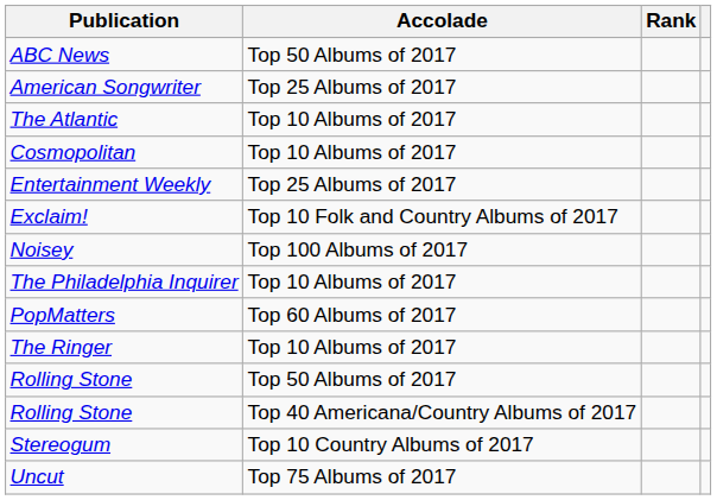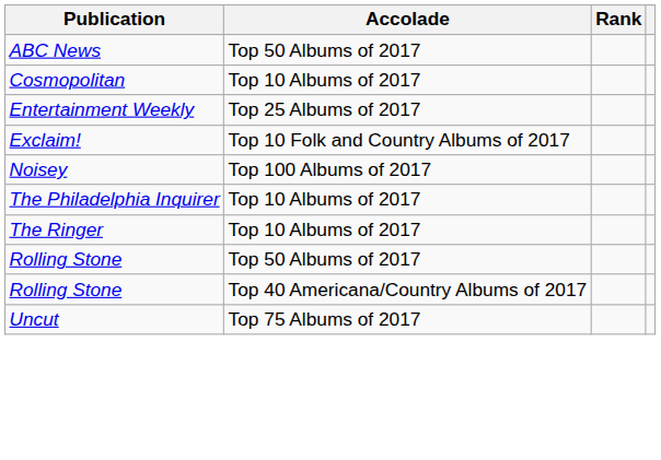 <table class="sortable wikitable">
 <tr>
 <th>Publication</th>
 <th>Accolade</th>
 <th>Rank</th>
 <th class="unsortable"></th>
 </tr>
 <tr>
 <td><em><a href='#'>ABC News</a></em></td>
 <td>Top 50 Albums of 2017</td>
-<td></td>
-<td></td>
-</tr>
-<tr>
-<td><em><a href='#'>American Songwriter</a></em></td>
-<td>Top 25 Albums of 2017</td>
-<td></td>
-<td></td>
-</tr>
-<tr>
-<td><em><a href='#'>The Atlantic</a></em></td>
-<td>Top 10 Albums of 2017</td>
 <td></td>
 <td></td>
 </tr>
 <tr>
 <td><em><a href='#'>Cosmopolitan</a></em></td>
 <td>Top 10 Albums of 2017</td>
 <td></td>
 <td></td>
 </tr>
 <tr>
 <td><em><a href='#'>Entertainment Weekly</a></em></td>
 <td>Top 25 Albums of 2017</td>
 <td></td>
 <td></td>
 </tr>
 <tr>
 <td><em><a href='#'>Exclaim!</a></em></td>
 <td>Top 10 Folk and Country Albums of 2017</td>
 <td></td>
 <td></td>
 </tr>
 <tr>
 <td><em><a href='#'>Noisey</a></em></td>
 <td>Top 100 Albums of 2017</td>
 <td></td>
 <td></td>
 </tr>
 <tr>
 <td><em><a href='#'>The Philadelphia Inquirer</a></em></td>
 <td>Top 10 Albums of 2017</td>
 <td></td>
 <td></td>
 </tr>
 <tr>
-<td><em><a href='#'>PopMatters</a></em></td>
-<td>Top 60 Albums of 2017</td>
-<td></td>
-<td></td>
-</tr>
-<tr>
 <td><em><a href='#'>The Ringer</a></em></td>
 <td>Top 10 Albums of 2017</td>
 <td></td>
 <td></td>
 </tr>
 <tr>
 <td><em><a href='#'>Rolling Stone</a></em></td>
 <td>Top 50 Albums of 2017</td>
 <td></td>
 <td></td>
 </tr>
 <tr>
 <td><em><a href='#'>Rolling Stone</a></em></td>
 <td>Top 40 Americana/Country Albums of 2017</td>
 <td></td>
 <td></td>
 </tr>
 <tr>
-<td><em><a href='#'>Stereogum</a></em></td>
-<td>Top 10 Country Albums of 2017</td>
-<td></td>
-<td></td>
-</tr>
-<tr>
 <td><em><a href='#'>Uncut</a></em></td>
 <td>Top 75 Albums of 2017</td>
 <td></td>
 <td></td>
 </tr>
 </table>
